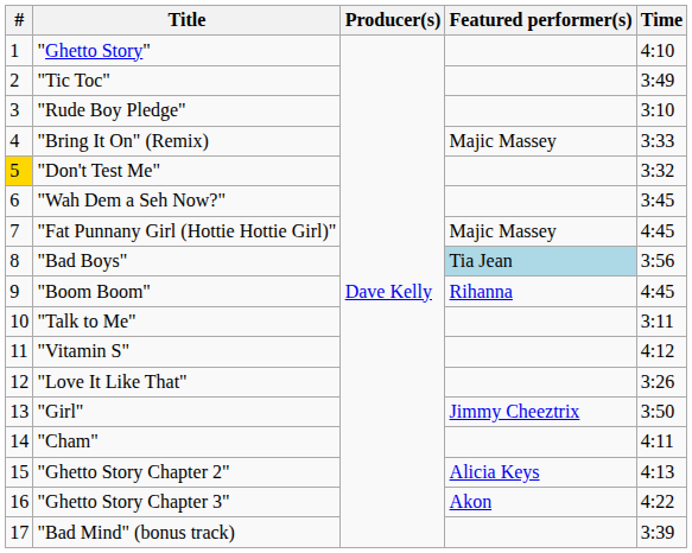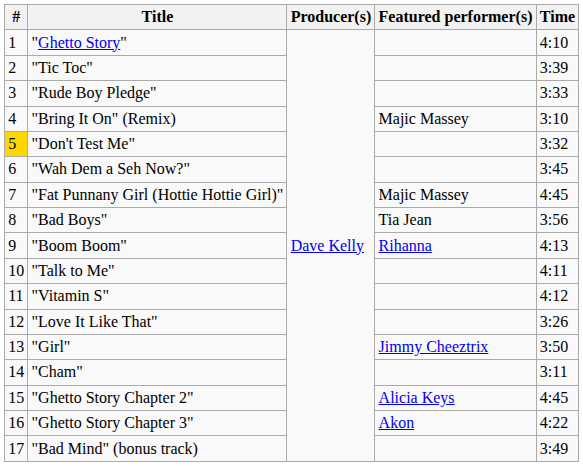 <table class="wikitable">
 <tr>
 <th align="center">#</th>
 <th align="center">Title</th>
 <th align="center">Producer(s)</th>
 <th align="center">Featured performer(s)</th>
 <th align="center">Time</th>
 </tr>
 <tr>
 <td>1</td>
 <td>"<a href='#'>Ghetto Story</a>"</td>
 <td rowspan="17"><a href='#'>Dave Kelly</a></td>
 <td></td>
 <td>4:10</td>
 </tr>
 <tr>
 <td>2</td>
 <td>"Tic Toc"</td>
 <td></td>
-<td>3:49</td>
+<td>3:39</td>
 </tr>
 <tr>
 <td>3</td>
 <td>"Rude Boy Pledge"</td>
 <td></td>
-<td>3:10</td>
+<td>3:33</td>
 </tr>
 <tr>
 <td>4</td>
 <td>"Bring It On" (Remix)</td>
 <td>Majic Massey</td>
-<td>3:33</td>
+<td>3:10</td>
 </tr>
 <tr>
 <td style="background: gold;">5</td>
 <td>"Don't Test Me"</td>
 <td></td>
 <td>3:32</td>
 </tr>
 <tr>
 <td>6</td>
 <td>"Wah Dem a Seh Now?"</td>
 <td></td>
 <td>3:45</td>
 </tr>
 <tr>
 <td>7</td>
 <td>"Fat Punnany Girl (Hottie Hottie Girl)"</td>
 <td>Majic Massey</td>
 <td>4:45</td>
 </tr>
 <tr>
 <td>8</td>
 <td>"Bad Boys"</td>
-<td style="background: lightblue;">Tia Jean</td>
+<td>Tia Jean</td>
 <td>3:56</td>
 </tr>
 <tr>
 <td>9</td>
 <td>"Boom Boom"</td>
 <td><a href='#'>Rihanna</a></td>
-<td>4:45</td>
+<td>4:13</td>
 </tr>
 <tr>
 <td>10</td>
 <td>"Talk to Me"</td>
 <td></td>
-<td>3:11</td>
+<td>4:11</td>
 </tr>
 <tr>
 <td>11</td>
 <td>"Vitamin S"</td>
 <td></td>
 <td>4:12</td>
 </tr>
 <tr>
 <td>12</td>
 <td>"Love It Like That"</td>
 <td></td>
 <td>3:26</td>
 </tr>
 <tr>
 <td>13</td>
 <td>"Girl"</td>
 <td><a href='#'>Jimmy Cheeztrix</a></td>
 <td>3:50</td>
 </tr>
 <tr>
 <td>14</td>
 <td>"Cham"</td>
 <td></td>
-<td>4:11</td>
+<td>3:11</td>
 </tr>
 <tr>
 <td>15</td>
 <td>"Ghetto Story Chapter 2"</td>
 <td><a href='#'>Alicia Keys</a></td>
-<td>4:13</td>
+<td>4:45</td>
 </tr>
 <tr>
 <td>16</td>
 <td>"Ghetto Story Chapter 3"</td>
 <td><a href='#'>Akon</a></td>
 <td>4:22</td>
 </tr>
 <tr>
 <td>17</td>
 <td>"Bad Mind" (bonus track)</td>
 <td></td>
-<td>3:39</td>
+<td>3:49</td>
 </tr>
 </table>
